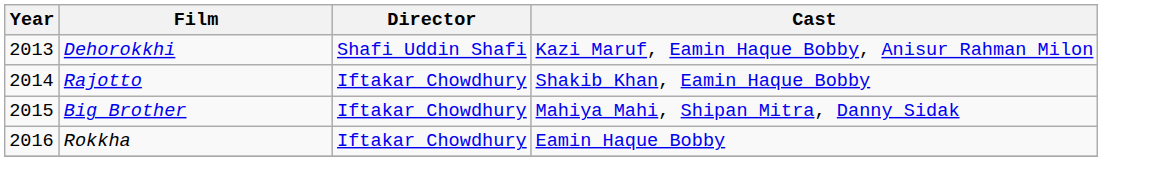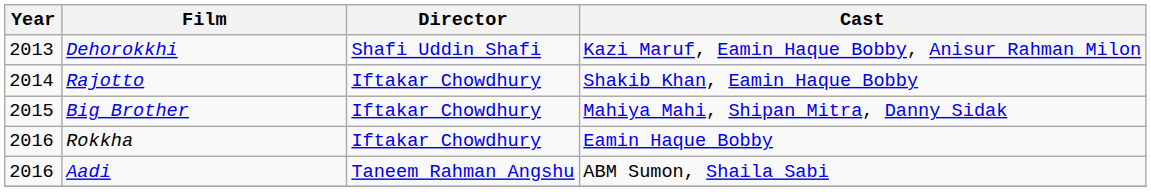 <table class="wikitable sortable">
 <tr>
 <th style="width:5%;">Year</th>
 <th style="width:25%;">Film</th>
 <th>Director</th>
 <th>Cast</th>
 </tr>
 <tr>
 <td>2013</td>
 <td><em><a href='#'>Dehorokkhi</a></em></td>
 <td><a href='#'>Shafi Uddin Shafi</a></td>
 <td><a href='#'>Kazi Maruf</a>, <a href='#'>Eamin Haque Bobby</a>, <a href='#'>Anisur Rahman Milon</a></td>
 </tr>
 <tr>
 <td>2014</td>
 <td><em><a href='#'>Rajotto</a></em></td>
 <td><a href='#'>Iftakar Chowdhury</a></td>
 <td><a href='#'>Shakib Khan</a>, <a href='#'>Eamin Haque Bobby</a></td>
 </tr>
 <tr>
 <td>2015</td>
 <td><em><a href='#'>Big Brother</a></em></td>
 <td><a href='#'>Iftakar Chowdhury</a></td>
 <td><a href='#'>Mahiya Mahi</a>, <a href='#'>Shipan Mitra</a>, <a href='#'>Danny Sidak</a></td>
 </tr>
 <tr>
 <td>2016</td>
 <td><em>Rokkha</em></td>
 <td><a href='#'>Iftakar Chowdhury</a></td>
 <td><a href='#'>Eamin Haque Bobby</a></td>
 </tr>
 <tr>
+<td>2016</td>
+<td><em><a href='#'>Aadi</a></em></td>
+<td><a href='#'>Taneem Rahman Angshu</a></td>
+<td>ABM Sumon, <a href='#'>Shaila Sabi</a></td>
+</tr>
+<tr>
 </tr>
 </table>
